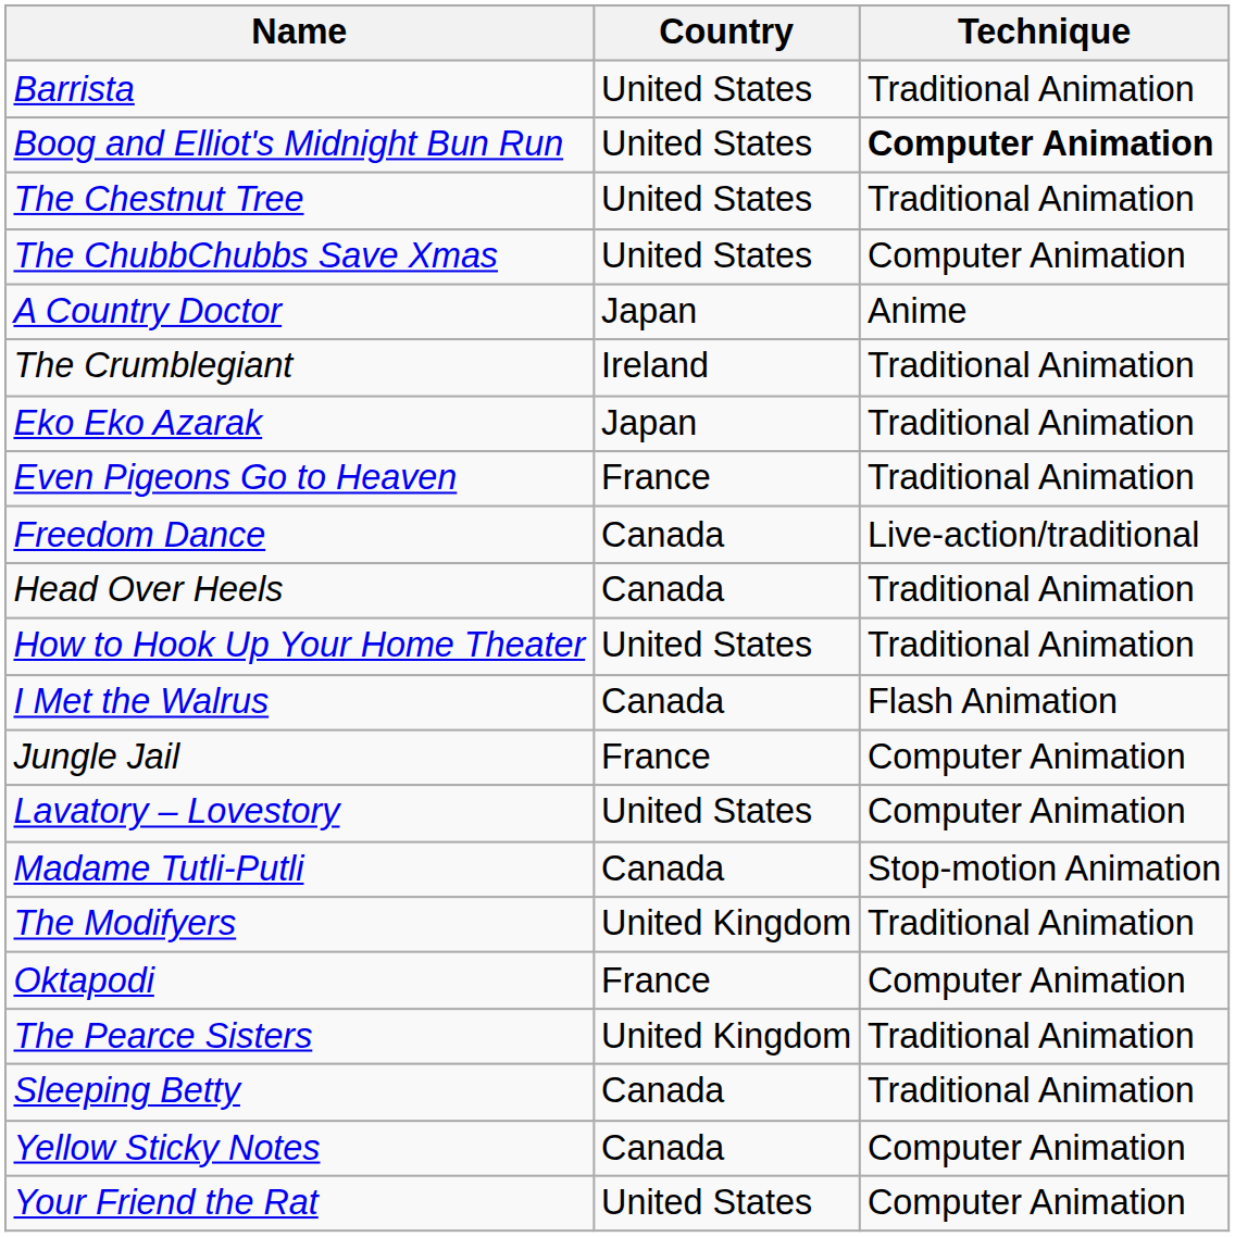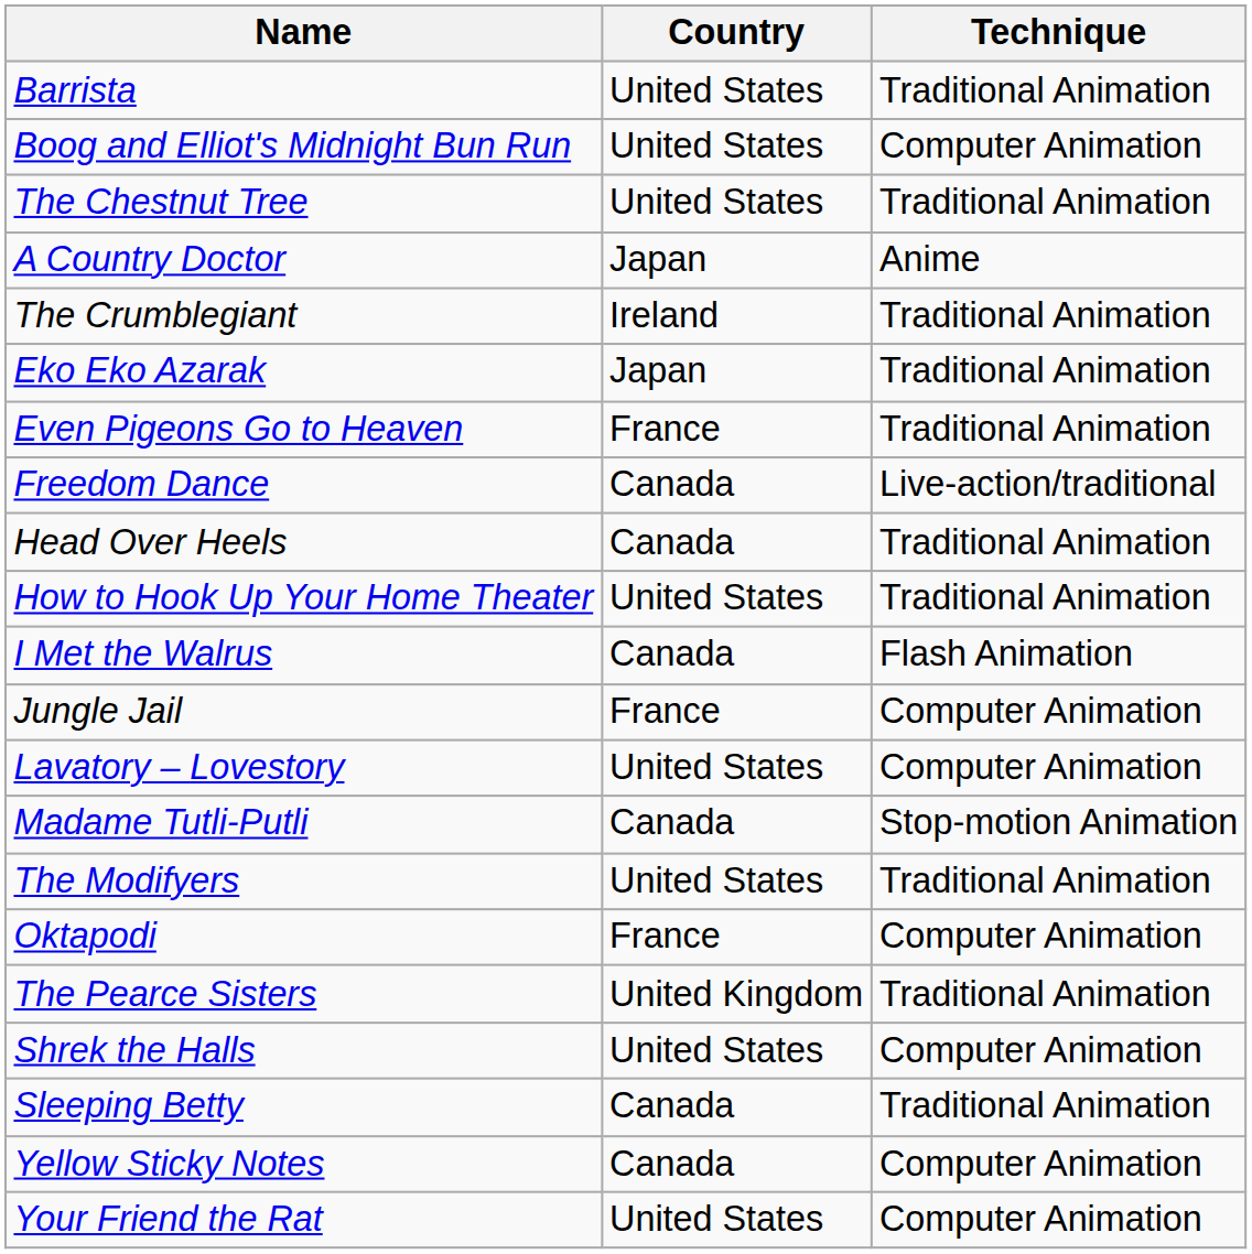 <table class="wikitable sortable">
 <tr>
 <th>Name</th>
 <th>Country</th>
 <th>Technique</th>
 </tr>
 <tr>
 <td><em><a href='#'>Barrista</a></em></td>
 <td>United States</td>
 <td>Traditional Animation</td>
 </tr>
 <tr>
 <td><em><a href='#'>Boog and Elliot's Midnight Bun Run</a></em></td>
 <td>United States</td>
-<td><strong>Computer Animation</strong></td>
+<td>Computer Animation</td>
 </tr>
 <tr>
 <td><em><a href='#'>The Chestnut Tree</a></em></td>
 <td>United States</td>
 <td>Traditional Animation</td>
-</tr>
-<tr>
-<td><em><a href='#'>The ChubbChubbs Save Xmas</a></em></td>
-<td>United States</td>
-<td>Computer Animation</td>
 </tr>
 <tr>
 <td><em><a href='#'>A Country Doctor</a></em></td>
 <td>Japan</td>
 <td>Anime</td>
 </tr>
 <tr>
 <td><em>The Crumblegiant</em></td>
 <td>Ireland</td>
 <td>Traditional Animation</td>
 </tr>
 <tr>
 <td><em><a href='#'>Eko Eko Azarak</a></em></td>
 <td>Japan</td>
 <td>Traditional Animation</td>
 </tr>
 <tr>
 <td><em><a href='#'>Even Pigeons Go to Heaven</a></em></td>
 <td>France</td>
 <td>Traditional Animation</td>
 </tr>
 <tr>
 <td><em><a href='#'>Freedom Dance</a></em></td>
 <td>Canada</td>
 <td>Live-action/traditional</td>
 </tr>
 <tr>
 <td><em>Head Over Heels</em></td>
 <td>Canada</td>
 <td>Traditional Animation</td>
 </tr>
 <tr>
 <td><em><a href='#'>How to Hook Up Your Home Theater</a></em></td>
 <td>United States</td>
 <td>Traditional Animation</td>
 </tr>
 <tr>
 <td><em><a href='#'>I Met the Walrus</a></em></td>
 <td>Canada</td>
 <td>Flash Animation</td>
 </tr>
 <tr>
 <td><em>Jungle Jail</em></td>
 <td>France</td>
 <td>Computer Animation</td>
 </tr>
 <tr>
 <td><em><a href='#'>Lavatory – Lovestory</a></em></td>
 <td>United States</td>
 <td>Computer Animation</td>
 </tr>
 <tr>
 <td><em><a href='#'>Madame Tutli-Putli</a></em></td>
 <td>Canada</td>
 <td>Stop-motion Animation</td>
 </tr>
 <tr>
 <td><em><a href='#'>The Modifyers</a></em></td>
-<td>United Kingdom</td>
+<td>United States</td>
 <td>Traditional Animation</td>
 </tr>
 <tr>
 <td><em><a href='#'>Oktapodi</a></em></td>
 <td>France</td>
 <td>Computer Animation</td>
 </tr>
 <tr>
 <td><em><a href='#'>The Pearce Sisters</a></em></td>
 <td>United Kingdom</td>
 <td>Traditional Animation</td>
+</tr>
+<tr>
+<td><em><a href='#'>Shrek the Halls</a></em></td>
+<td>United States</td>
+<td>Computer Animation</td>
 </tr>
 <tr>
 <td><em><a href='#'>Sleeping Betty</a></em></td>
 <td>Canada</td>
 <td>Traditional Animation</td>
 </tr>
 <tr>
 <td><em><a href='#'>Yellow Sticky Notes</a></em></td>
 <td>Canada</td>
 <td>Computer Animation</td>
 </tr>
 <tr>
 <td><em><a href='#'>Your Friend the Rat</a></em></td>
 <td>United States</td>
 <td>Computer Animation</td>
 </tr>
 </table>
